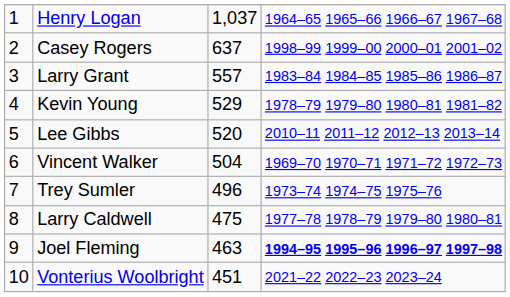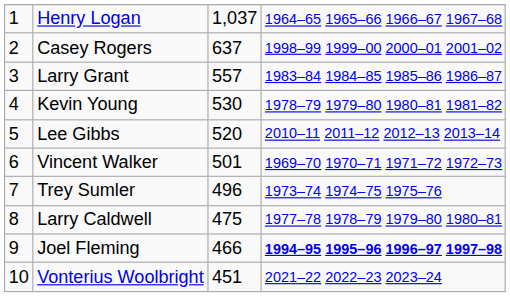 <table class="wikitable">
 <tr>
 </tr>
 <tr>
 <td>1</td>
 <td><a href='#'>Henry Logan</a></td>
 <td>1,037</td>
 <td style="font-size:80%;"><a href='#'>1964–65</a> <a href='#'>1965–66</a> <a href='#'>1966–67</a> <a href='#'>1967–68</a></td>
 </tr>
 <tr>
 <td>2</td>
 <td>Casey Rogers</td>
 <td>637</td>
 <td style="font-size:80%;"><a href='#'>1998–99</a> <a href='#'>1999–00</a> <a href='#'>2000–01</a> <a href='#'>2001–02</a></td>
 </tr>
 <tr>
 <td>3</td>
 <td>Larry Grant</td>
 <td>557</td>
 <td style="font-size:80%;"><a href='#'>1983–84</a> <a href='#'>1984–85</a> <a href='#'>1985–86</a> <a href='#'>1986–87</a></td>
 </tr>
 <tr>
 <td>4</td>
 <td>Kevin Young</td>
-<td>529</td>
+<td>530</td>
 <td style="font-size:80%;"><a href='#'>1978–79</a> <a href='#'>1979–80</a> <a href='#'>1980–81</a> <a href='#'>1981–82</a></td>
 </tr>
 <tr>
 <td>5</td>
 <td>Lee Gibbs</td>
 <td>520</td>
 <td style="font-size:80%;"><a href='#'>2010–11</a> <a href='#'>2011–12</a> <a href='#'>2012–13</a> <a href='#'>2013–14</a></td>
 </tr>
 <tr>
 <td>6</td>
 <td>Vincent Walker</td>
-<td>504</td>
+<td>501</td>
 <td style="font-size:80%;"><a href='#'>1969–70</a> <a href='#'>1970–71</a> <a href='#'>1971–72</a> <a href='#'>1972–73</a></td>
 </tr>
 <tr>
 <td>7</td>
 <td>Trey Sumler</td>
 <td>496</td>
 <td style="font-size:80%;"><a href='#'>1973–74</a> <a href='#'>1974–75</a> <a href='#'>1975–76</a></td>
 </tr>
 <tr>
 <td>8</td>
 <td>Larry Caldwell</td>
 <td>475</td>
 <td style="font-size:80%;"><a href='#'>1977–78</a> <a href='#'>1978–79</a> <a href='#'>1979–80</a> <a href='#'>1980–81</a></td>
 </tr>
 <tr>
 <td>9</td>
 <td>Joel Fleming</td>
-<td>463</td>
+<td>466</td>
 <td style="font-size:80%;"><strong><a href='#'>1994–95</a> <a href='#'>1995–96</a> <a href='#'>1996–97</a> <a href='#'>1997–98</a></strong></td>
 </tr>
 <tr>
 <td>10</td>
 <td><a href='#'>Vonterius Woolbright</a></td>
 <td>451</td>
 <td style="font-size:80%;"><a href='#'>2021–22</a> <a href='#'>2022–23</a> <a href='#'>2023–24</a></td>
 </tr>
 </table>
